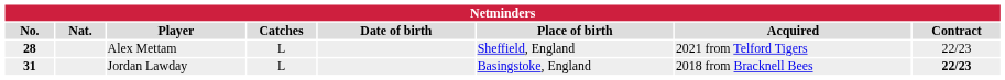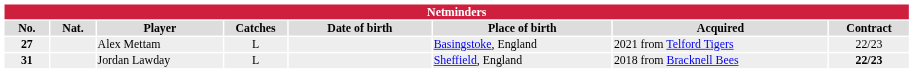 <table class="toccolours"  style="width:97%; clear:both; margin:1.5em auto; text-align:center;">
 <tr>
 <th colspan="10" style="background:#ce1f3e; color:#FFFFFF;">Netminders</th>
 </tr>
 <tr style="background:#ddd;">
 <th width=5%>No.</th>
 <th width=5%>Nat.</th>
 <th !width=22%>Player</th>
 <th width=7%>Catches</th>
 <th width=16%>Date of birth</th>
 <th width=20%>Place of birth</th>
 <th width=24%>Acquired</th>
 <td><strong>Contract</strong></td>
 </tr>
 <tr style="background:#eee;">
-<td><strong>28</strong></td>
+<td><strong>27</strong></td>
 <td></td>
 <td align=left>Alex Mettam</td>
 <td>L</td>
 <td align=left></td>
-<td align=left><a href='#'>Sheffield</a>, England</td>
+<td align=left><a href='#'>Basingstoke</a>, England</td>
 <td align=left>2021 from <a href='#'>Telford Tigers</a></td>
 <td>22/23</td>
 </tr>
 <tr style="background:#eee;">
 <td><strong>31</strong></td>
 <td></td>
 <td align=left>Jordan Lawday</td>
 <td>L</td>
 <td align=left></td>
-<td align=left><a href='#'>Basingstoke</a>, England</td>
+<td align=left><a href='#'>Sheffield</a>, England</td>
 <td align=left>2018 from <a href='#'>Bracknell Bees</a></td>
 <td><strong>22/23</strong></td>
 </tr>
 </table>
